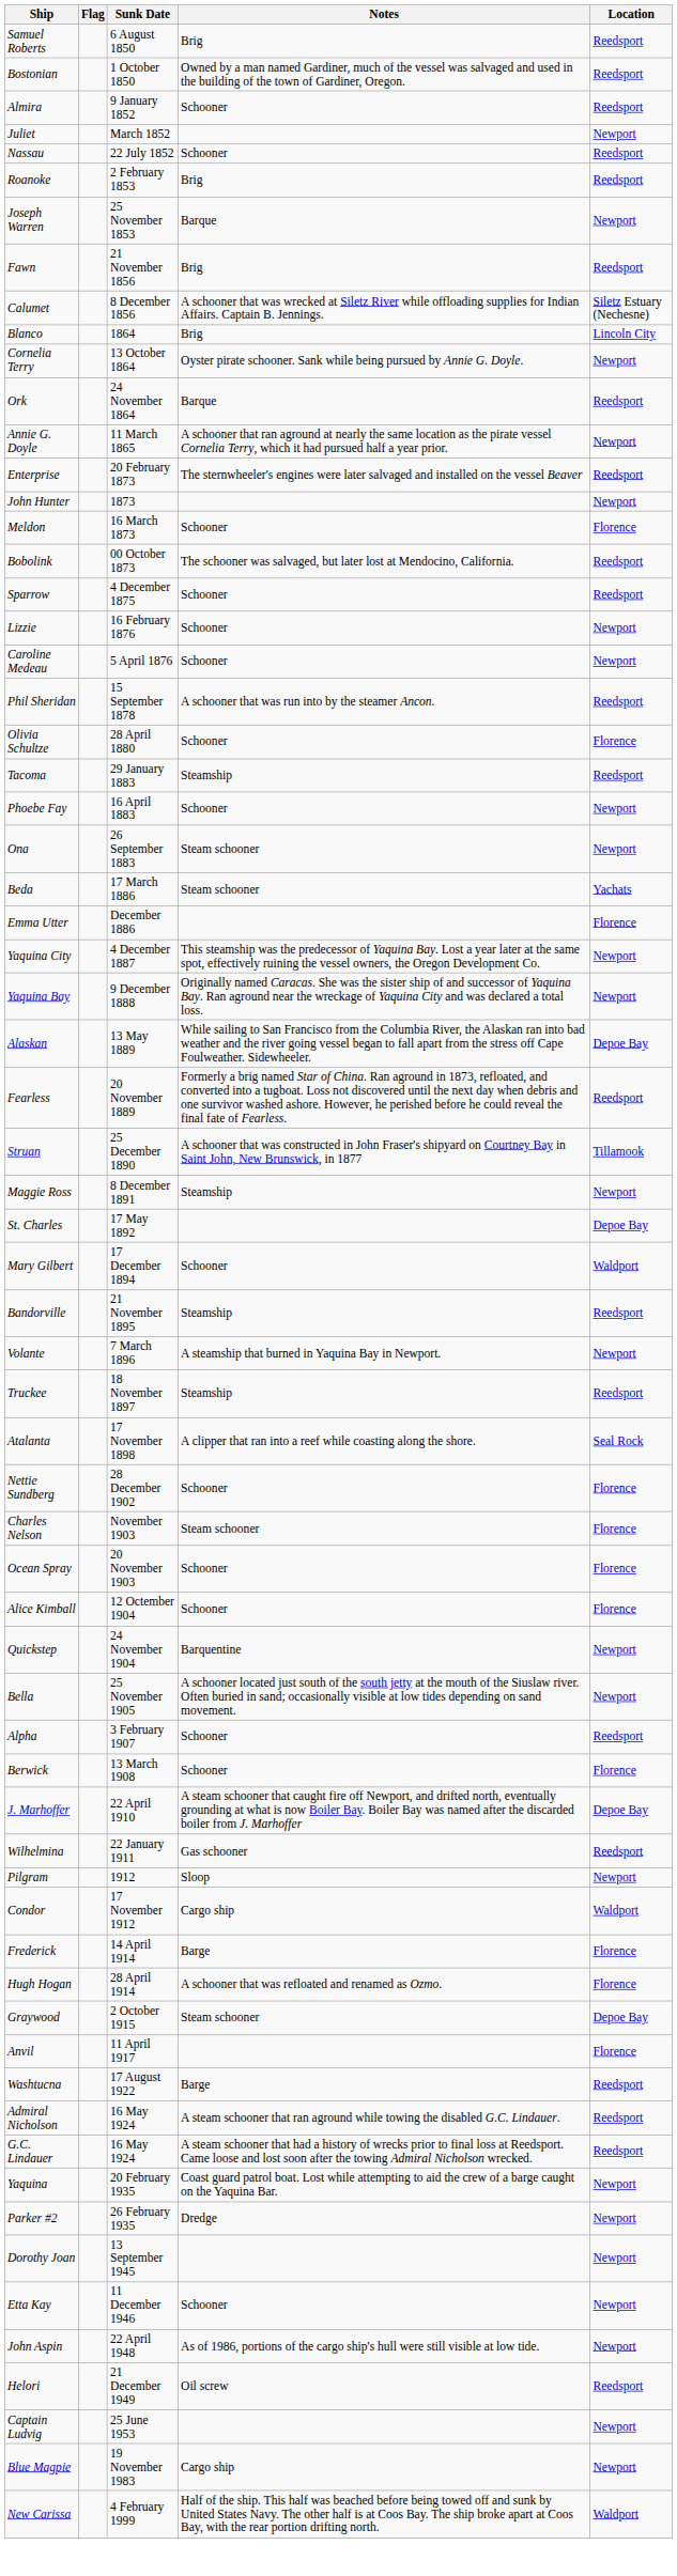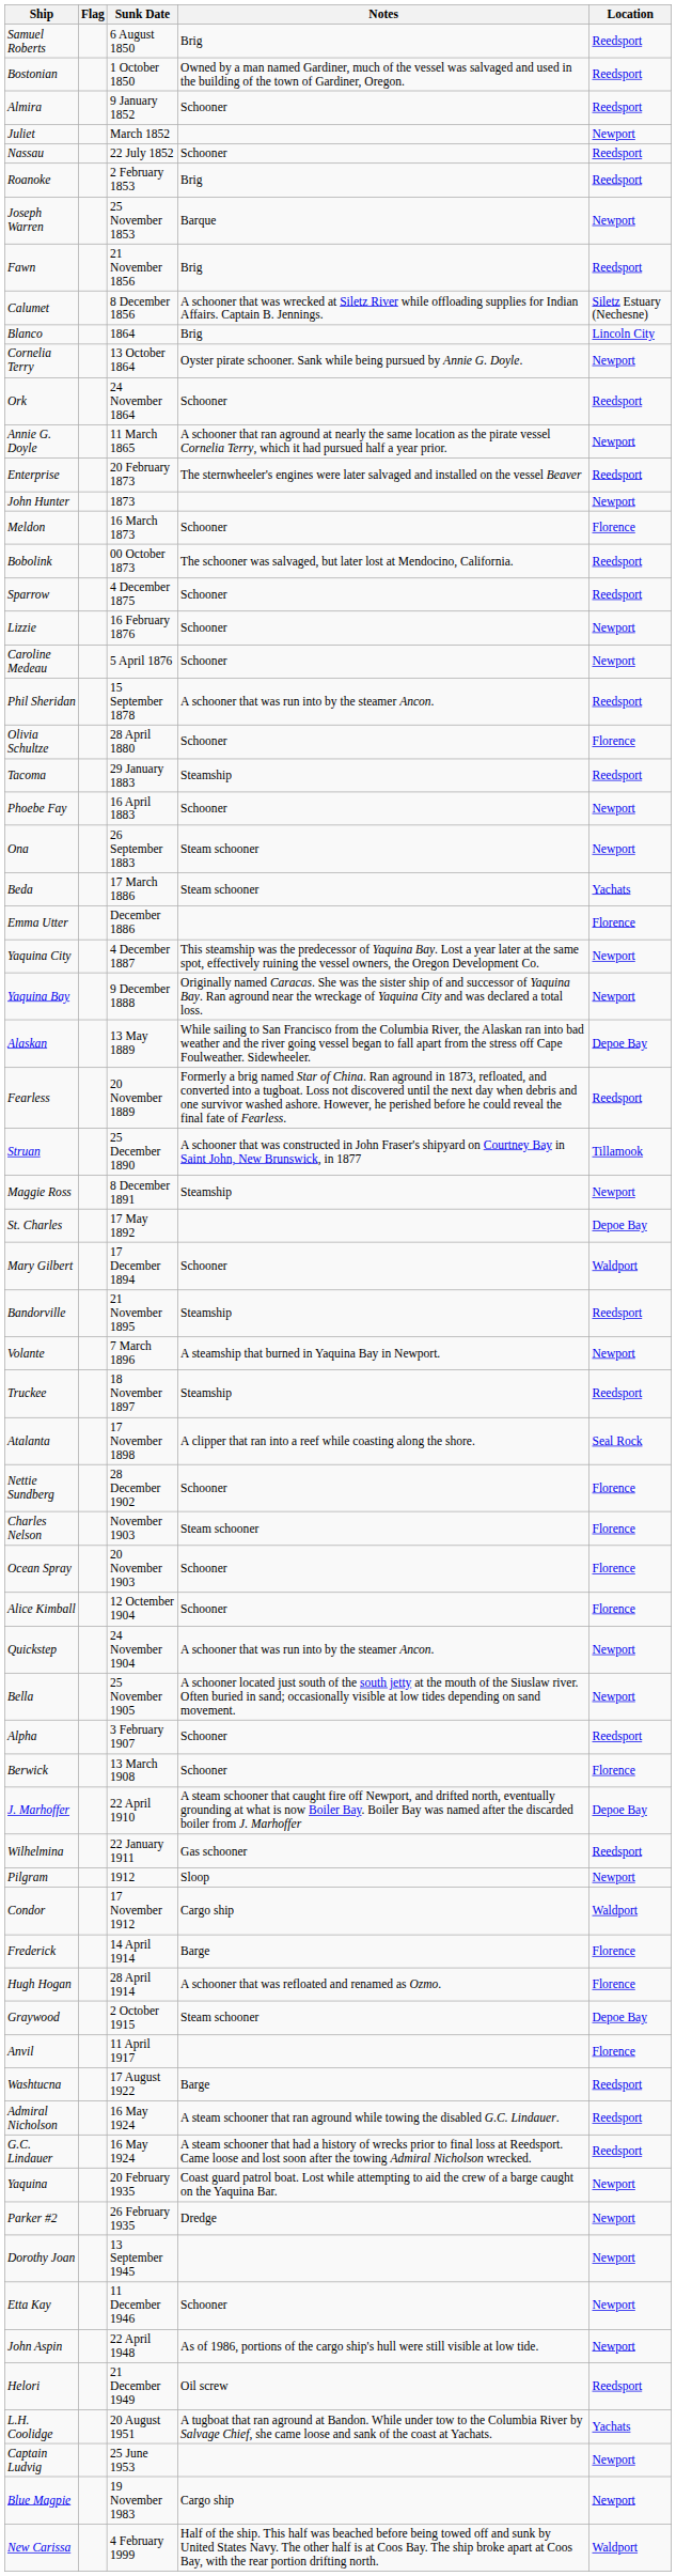 <table class="sortable wikitable">
 <tr>
 <th>Ship</th>
 <th>Flag</th>
 <th>Sunk Date</th>
 <th>Notes</th>
 <th>Location</th>
 </tr>
 <tr>
 <td><em>Samuel Roberts</em></td>
 <td></td>
 <td>6 August 1850</td>
 <td>Brig</td>
 <td><a href='#'>Reedsport</a></td>
 </tr>
 <tr>
 <td><em>Bostonian</em></td>
 <td></td>
 <td>1 October 1850</td>
 <td>Owned by a man named Gardiner, much of the vessel was salvaged and used in the building of the town of Gardiner, Oregon.</td>
 <td><a href='#'>Reedsport</a></td>
 </tr>
 <tr>
 <td><em>Almira</em></td>
 <td></td>
 <td>9 January 1852</td>
 <td>Schooner</td>
 <td><a href='#'>Reedsport</a></td>
 </tr>
 <tr>
 <td><em>Juliet</em></td>
 <td></td>
 <td>March 1852</td>
 <td></td>
 <td><a href='#'>Newport</a></td>
 </tr>
 <tr>
 <td><em>Nassau</em></td>
 <td></td>
 <td>22 July 1852</td>
 <td>Schooner</td>
 <td><a href='#'>Reedsport</a></td>
 </tr>
 <tr>
 <td><em>Roanoke</em></td>
 <td></td>
 <td>2 February 1853</td>
 <td>Brig</td>
 <td><a href='#'>Reedsport</a></td>
 </tr>
 <tr>
 <td><em>Joseph Warren</em></td>
 <td></td>
 <td>25 November 1853</td>
 <td>Barque</td>
 <td><a href='#'>Newport</a></td>
 </tr>
 <tr>
 <td><em>Fawn</em></td>
 <td></td>
 <td>21 November 1856</td>
 <td>Brig</td>
 <td><a href='#'>Reedsport</a></td>
 </tr>
 <tr>
 <td><em>Calumet</em></td>
 <td></td>
 <td>8 December 1856</td>
 <td>A schooner that was wrecked at <a href='#'>Siletz River</a> while offloading supplies for Indian Affairs. Captain B. Jennings.</td>
 <td><a href='#'>Siletz</a> Estuary (Nechesne)</td>
 </tr>
 <tr>
 <td><em>Blanco</em></td>
 <td></td>
 <td>1864</td>
 <td>Brig</td>
 <td><a href='#'>Lincoln City</a></td>
 </tr>
 <tr>
 <td><em>Cornelia Terry</em></td>
 <td></td>
 <td>13 October 1864</td>
 <td>Oyster pirate schooner. Sank while being pursued by <em>Annie G. Doyle</em>.</td>
 <td><a href='#'>Newport</a></td>
 </tr>
 <tr>
 <td><em>Ork</em></td>
 <td></td>
 <td>24 November 1864</td>
-<td>Barque</td>
+<td>Schooner</td>
 <td><a href='#'>Reedsport</a></td>
 </tr>
 <tr>
 <td><em>Annie G. Doyle</em></td>
 <td></td>
 <td>11 March 1865</td>
 <td>A schooner that ran aground at nearly the same location as the pirate vessel <em>Cornelia Terry</em>, which it had pursued half a year prior.</td>
 <td><a href='#'>Newport</a></td>
 </tr>
 <tr>
 <td><em>Enterprise</em></td>
 <td></td>
 <td>20 February 1873</td>
 <td>The sternwheeler's engines were later salvaged and installed on the vessel <em>Beaver</em></td>
 <td><a href='#'>Reedsport</a></td>
 </tr>
 <tr>
 <td><em>John Hunter</em></td>
 <td></td>
 <td>1873</td>
 <td></td>
 <td><a href='#'>Newport</a></td>
 </tr>
 <tr>
 <td><em>Meldon</em></td>
 <td></td>
 <td>16 March 1873</td>
 <td>Schooner</td>
 <td><a href='#'>Florence</a></td>
 </tr>
 <tr>
 <td><em>Bobolink</em></td>
 <td></td>
 <td><span>00</span> October 1873</td>
 <td>The schooner was salvaged, but later lost at Mendocino, California.</td>
 <td><a href='#'>Reedsport</a></td>
 </tr>
 <tr>
 <td><em>Sparrow</em></td>
 <td></td>
 <td>4 December 1875</td>
 <td>Schooner</td>
 <td><a href='#'>Reedsport</a></td>
 </tr>
 <tr>
 <td><em>Lizzie</em></td>
 <td></td>
 <td>16 February 1876</td>
 <td>Schooner</td>
 <td><a href='#'>Newport</a></td>
 </tr>
 <tr>
 <td><em>Caroline Medeau</em></td>
 <td></td>
 <td>5 April 1876</td>
 <td>Schooner</td>
 <td><a href='#'>Newport</a></td>
 </tr>
 <tr>
 <td><em>Phil Sheridan</em></td>
 <td></td>
 <td>15 September 1878</td>
 <td>A schooner that was run into by the steamer <em>Ancon</em>.</td>
 <td><a href='#'>Reedsport</a></td>
 </tr>
 <tr>
 <td><em>Olivia Schultze</em></td>
 <td></td>
 <td>28 April 1880</td>
 <td>Schooner</td>
 <td><a href='#'>Florence</a></td>
 </tr>
 <tr>
 <td><em>Tacoma</em></td>
 <td></td>
 <td>29 January 1883</td>
 <td>Steamship</td>
 <td><a href='#'>Reedsport</a></td>
 </tr>
 <tr>
 <td><em>Phoebe Fay</em></td>
 <td></td>
 <td>16 April 1883</td>
 <td>Schooner</td>
 <td><a href='#'>Newport</a></td>
 </tr>
 <tr>
 <td><em>Ona</em></td>
 <td></td>
 <td>26 September 1883</td>
 <td>Steam schooner</td>
 <td><a href='#'>Newport</a></td>
 </tr>
 <tr>
 <td><em>Beda</em></td>
 <td></td>
 <td>17 March 1886</td>
 <td>Steam schooner</td>
 <td><a href='#'>Yachats</a></td>
 </tr>
 <tr>
 <td><em>Emma Utter</em></td>
 <td></td>
 <td>December 1886</td>
 <td></td>
 <td><a href='#'>Florence</a></td>
 </tr>
 <tr>
 <td><em>Yaquina City</em></td>
 <td></td>
 <td>4 December 1887</td>
 <td>This steamship was the predecessor of <em>Yaquina Bay</em>. Lost a year later at the same spot, effectively ruining the vessel owners, the Oregon Development Co.</td>
 <td><a href='#'>Newport</a></td>
 </tr>
 <tr>
 <td><em><a href='#'>Yaquina Bay</a></em></td>
 <td></td>
 <td>9 December 1888</td>
 <td>Originally named <em>Caracas</em>. She was the sister ship of  and successor of <em>Yaquina Bay</em>. Ran aground near the wreckage of <em>Yaquina City</em> and was declared a total loss.</td>
 <td><a href='#'>Newport</a></td>
 </tr>
 <tr>
 <td><em><a href='#'>Alaskan</a></em></td>
 <td></td>
 <td>13 May 1889</td>
 <td>While sailing to San Francisco from the Columbia River, the Alaskan ran into bad weather and the river going vessel began to fall apart from the stress off Cape Foulweather. Sidewheeler.</td>
 <td><a href='#'>Depoe Bay</a></td>
 </tr>
 <tr>
 <td><em>Fearless</em></td>
 <td></td>
 <td>20 November 1889</td>
 <td>Formerly a brig named <em>Star of China</em>. Ran aground in 1873, refloated, and converted into a tugboat. Loss not discovered until the next day when debris and one survivor washed ashore. However, he perished before he could reveal the final fate of <em>Fearless</em>.</td>
 <td><a href='#'>Reedsport</a></td>
 </tr>
 <tr>
 <td><em><a href='#'>Struan</a></em></td>
 <td></td>
 <td>25 December 1890</td>
 <td>A schooner that was constructed in John Fraser's shipyard on <a href='#'>Courtney Bay</a> in <a href='#'>Saint John, New Brunswick</a>, in 1877</td>
 <td><a href='#'>Tillamook</a></td>
 </tr>
 <tr>
 <td><em>Maggie Ross</em></td>
 <td></td>
 <td>8 December 1891</td>
 <td>Steamship</td>
 <td><a href='#'>Newport</a></td>
 </tr>
 <tr>
 <td><em>St. Charles</em></td>
 <td></td>
 <td>17 May 1892</td>
 <td></td>
 <td><a href='#'>Depoe Bay</a></td>
 </tr>
 <tr>
 <td><em>Mary Gilbert</em></td>
 <td></td>
 <td>17 December 1894</td>
 <td>Schooner</td>
 <td><a href='#'>Waldport</a></td>
 </tr>
 <tr>
 <td><em>Bandorville</em></td>
 <td></td>
 <td>21 November 1895</td>
 <td>Steamship</td>
 <td><a href='#'>Reedsport</a></td>
 </tr>
 <tr>
 <td><em>Volante</em></td>
 <td></td>
 <td>7 March 1896</td>
 <td>A steamship that burned in Yaquina Bay in Newport.</td>
 <td><a href='#'>Newport</a></td>
 </tr>
 <tr>
 <td><em>Truckee</em></td>
 <td></td>
 <td>18 November 1897</td>
 <td>Steamship</td>
 <td><a href='#'>Reedsport</a></td>
 </tr>
 <tr>
 <td><em>Atalanta</em></td>
 <td></td>
 <td>17 November 1898</td>
 <td>A clipper that ran into a reef while coasting along the shore.</td>
 <td><a href='#'>Seal Rock</a></td>
 </tr>
 <tr>
 <td><em>Nettie Sundberg</em></td>
 <td></td>
 <td>28 December 1902</td>
 <td>Schooner</td>
 <td><a href='#'>Florence</a></td>
 </tr>
 <tr>
 <td><em>Charles Nelson</em></td>
 <td></td>
 <td>November 1903</td>
 <td>Steam schooner</td>
 <td><a href='#'>Florence</a></td>
 </tr>
 <tr>
 <td><em>Ocean Spray</em></td>
 <td></td>
 <td>20 November 1903</td>
 <td>Schooner</td>
 <td><a href='#'>Florence</a></td>
 </tr>
 <tr>
 <td><em>Alice Kimball</em></td>
 <td></td>
 <td>12 Octember 1904</td>
 <td>Schooner</td>
 <td><a href='#'>Florence</a></td>
 </tr>
 <tr>
 <td><em>Quickstep</em></td>
 <td></td>
 <td>24 November 1904</td>
-<td>Barquentine</td>
+<td>A schooner that was run into by the steamer <em>Ancon</em>.</td>
 <td><a href='#'>Newport</a></td>
 </tr>
 <tr>
 <td><em>Bella</em></td>
 <td></td>
 <td>25 November 1905</td>
 <td>A schooner located just south of the <a href='#'>south jetty</a> at the mouth of the Siuslaw river. Often buried in sand; occasionally visible at low tides depending on sand movement.</td>
 <td><a href='#'>Newport</a></td>
 </tr>
 <tr>
 <td><em>Alpha</em></td>
 <td></td>
 <td>3 February 1907</td>
 <td>Schooner</td>
 <td><a href='#'>Reedsport</a></td>
 </tr>
 <tr>
 <td><em>Berwick</em></td>
 <td></td>
 <td>13 March 1908</td>
 <td>Schooner</td>
 <td><a href='#'>Florence</a></td>
 </tr>
 <tr>
 <td><em><a href='#'>J. Marhoffer</a></em></td>
 <td></td>
 <td>22 April 1910</td>
 <td>A steam schooner that caught fire off Newport, and drifted north, eventually grounding at what is now <a href='#'>Boiler Bay</a>. Boiler Bay was named after the discarded boiler from <em>J. Marhoffer</em></td>
 <td><a href='#'>Depoe Bay</a></td>
 </tr>
 <tr>
 <td><em>Wilhelmina</em></td>
 <td></td>
 <td>22 January 1911</td>
 <td>Gas schooner</td>
 <td><a href='#'>Reedsport</a></td>
 </tr>
 <tr>
 <td><em>Pilgram</em></td>
 <td></td>
 <td>1912</td>
 <td>Sloop</td>
 <td><a href='#'>Newport</a></td>
 </tr>
 <tr>
 <td><em>Condor</em></td>
 <td></td>
 <td>17 November 1912</td>
 <td>Cargo ship</td>
 <td><a href='#'>Waldport</a></td>
 </tr>
 <tr>
 <td><em>Frederick</em></td>
 <td></td>
 <td>14 April 1914</td>
 <td>Barge</td>
 <td><a href='#'>Florence</a></td>
 </tr>
 <tr>
 <td><em>Hugh Hogan</em></td>
 <td></td>
 <td>28 April 1914</td>
 <td>A schooner that was refloated and renamed as <em>Ozmo</em>.</td>
 <td><a href='#'>Florence</a></td>
 </tr>
 <tr>
 <td><em>Graywood</em></td>
 <td></td>
 <td>2 October 1915</td>
 <td>Steam schooner</td>
 <td><a href='#'>Depoe Bay</a></td>
 </tr>
 <tr>
 <td><em>Anvil</em></td>
 <td></td>
 <td>11 April 1917</td>
 <td></td>
 <td><a href='#'>Florence</a></td>
 </tr>
 <tr>
 <td><em>Washtucna</em></td>
 <td></td>
 <td>17 August 1922</td>
 <td>Barge</td>
 <td><a href='#'>Reedsport</a></td>
 </tr>
 <tr>
 <td><em>Admiral Nicholson</em></td>
 <td></td>
 <td>16 May 1924</td>
 <td>A steam schooner that ran aground while towing the disabled <em>G.C. Lindauer</em>.</td>
 <td><a href='#'>Reedsport</a></td>
 </tr>
 <tr>
 <td><em>G.C. Lindauer</em></td>
 <td></td>
 <td>16 May 1924</td>
 <td>A steam schooner that had a history of wrecks prior to final loss at Reedsport. Came loose and lost soon after the towing <em>Admiral Nicholson</em> wrecked.</td>
 <td><a href='#'>Reedsport</a></td>
 </tr>
 <tr>
 <td><em>Yaquina</em></td>
 <td></td>
 <td>20 February 1935</td>
 <td>Coast guard patrol boat. Lost while attempting to aid the crew of a barge caught on the Yaquina Bar.</td>
 <td><a href='#'>Newport</a></td>
 </tr>
 <tr>
 <td><em>Parker #2</em></td>
 <td></td>
 <td>26 February 1935</td>
 <td>Dredge</td>
 <td><a href='#'>Newport</a></td>
 </tr>
 <tr>
 <td><em>Dorothy Joan</em></td>
 <td></td>
 <td>13 September 1945</td>
 <td></td>
 <td><a href='#'>Newport</a></td>
 </tr>
 <tr>
 <td><em>Etta Kay</em></td>
 <td></td>
 <td>11 December 1946</td>
 <td>Schooner</td>
 <td><a href='#'>Newport</a></td>
 </tr>
 <tr>
 <td><em>John Aspin</em></td>
 <td></td>
 <td>22 April 1948</td>
 <td>As of 1986, portions of the cargo ship's hull were still visible at low tide.</td>
 <td><a href='#'>Newport</a></td>
 </tr>
 <tr>
 <td><em>Helori</em></td>
 <td></td>
 <td>21 December 1949</td>
 <td>Oil screw</td>
 <td><a href='#'>Reedsport</a></td>
 </tr>
 <tr>
+<td><em>L.H. Coolidge</em></td>
+<td></td>
+<td>20 August 1951</td>
+<td>A tugboat that ran aground at Bandon. While under tow to the Columbia River by <em>Salvage Chief</em>, she came loose and sank of the coast at Yachats.</td>
+<td><a href='#'>Yachats</a></td>
+</tr>
+<tr>
 <td><em>Captain Ludvig</em></td>
 <td></td>
 <td>25 June 1953</td>
 <td></td>
 <td><a href='#'>Newport</a></td>
 </tr>
 <tr>
 <td><em><a href='#'>Blue Magpie</a></em></td>
 <td></td>
 <td>19 November 1983</td>
 <td>Cargo ship</td>
 <td><a href='#'>Newport</a></td>
 </tr>
 <tr>
 <td><em><a href='#'>New Carissa</a></em></td>
 <td></td>
 <td>4 February 1999</td>
 <td>Half of the ship. This half was beached before being towed off and sunk by United States Navy. The other half is at Coos Bay. The ship broke apart at Coos Bay, with the rear portion drifting north.</td>
 <td><a href='#'>Waldport</a></td>
 </tr>
 </table>
